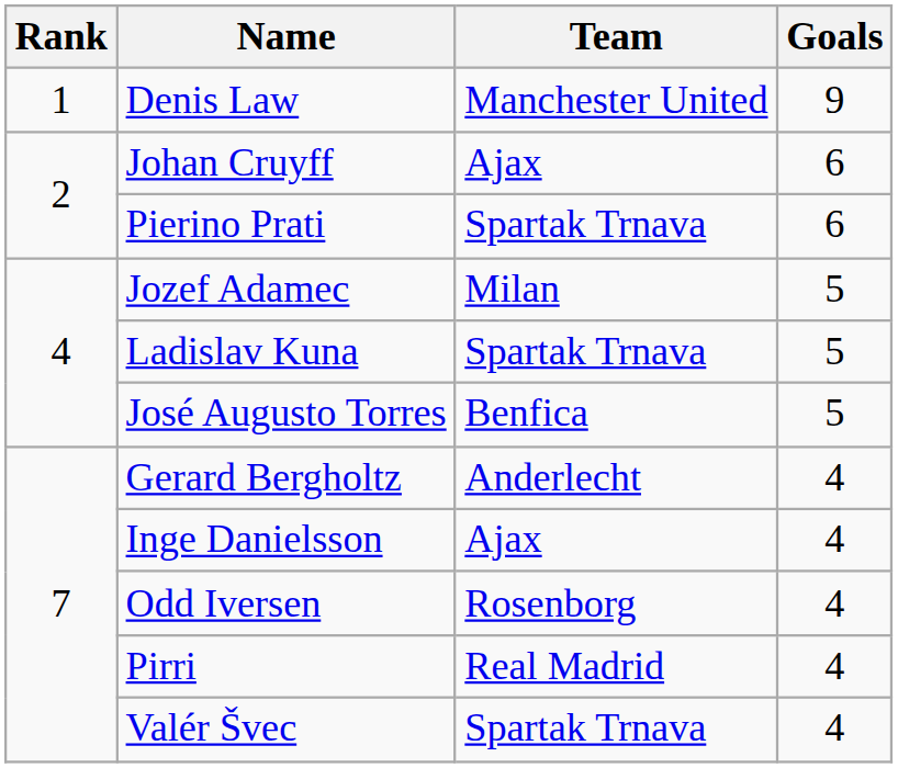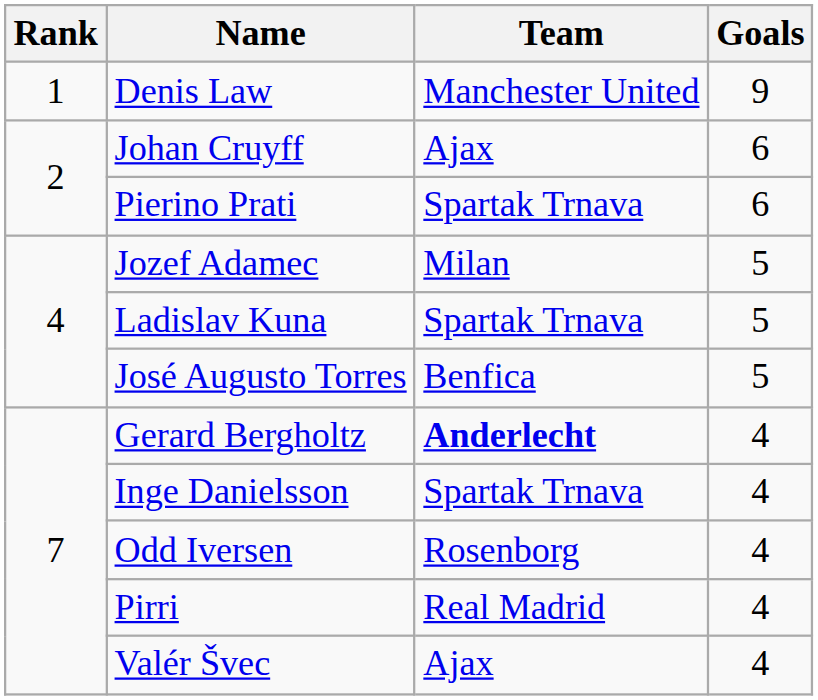 <table class="wikitable" style="text-align:center">
 <tr>
 <th>Rank</th>
 <th>Name</th>
 <th>Team</th>
 <th>Goals</th>
 </tr>
 <tr>
 <td>1</td>
 <td align="left"> <a href='#'>Denis Law</a></td>
 <td align="left"> <a href='#'>Manchester United</a></td>
 <td>9</td>
 </tr>
 <tr>
 <td rowspan="2">2</td>
 <td align="left"> <a href='#'>Johan Cruyff</a></td>
 <td align="left"> <a href='#'>Ajax</a></td>
 <td>6</td>
 </tr>
 <tr>
 <td align="left"> <a href='#'>Pierino Prati</a></td>
 <td align="left"> <a href='#'>Spartak Trnava</a></td>
 <td>6</td>
 </tr>
 <tr>
 <td rowspan="3">4</td>
 <td align="left"> <a href='#'>Jozef Adamec</a></td>
 <td align="left"> <a href='#'>Milan</a></td>
 <td>5</td>
 </tr>
 <tr>
 <td align="left"> <a href='#'>Ladislav Kuna</a></td>
 <td align="left"> <a href='#'>Spartak Trnava</a></td>
 <td>5</td>
 </tr>
 <tr>
 <td align="left"> <a href='#'>José Augusto Torres</a></td>
 <td align="left"> <a href='#'>Benfica</a></td>
 <td>5</td>
 </tr>
 <tr>
 <td rowspan="5">7</td>
 <td align="left"> <a href='#'>Gerard Bergholtz</a></td>
-<td align="left"> <a href='#'>Anderlecht</a></td>
+<td align="left"><strong> <a href='#'>Anderlecht</a></strong></td>
 <td>4</td>
 </tr>
 <tr>
 <td align="left"> <a href='#'>Inge Danielsson</a></td>
-<td align="left"> <a href='#'>Ajax</a></td>
+<td align="left"> <a href='#'>Spartak Trnava</a></td>
 <td>4</td>
 </tr>
 <tr>
 <td align="left"> <a href='#'>Odd Iversen</a></td>
 <td align="left"> <a href='#'>Rosenborg</a></td>
 <td>4</td>
 </tr>
 <tr>
 <td align="left"> <a href='#'>Pirri</a></td>
 <td align="left"> <a href='#'>Real Madrid</a></td>
 <td>4</td>
 </tr>
 <tr>
 <td align="left"> <a href='#'>Valér Švec</a></td>
-<td align="left"> <a href='#'>Spartak Trnava</a></td>
+<td align="left"> <a href='#'>Ajax</a></td>
 <td>4</td>
 </tr>
 </table>
